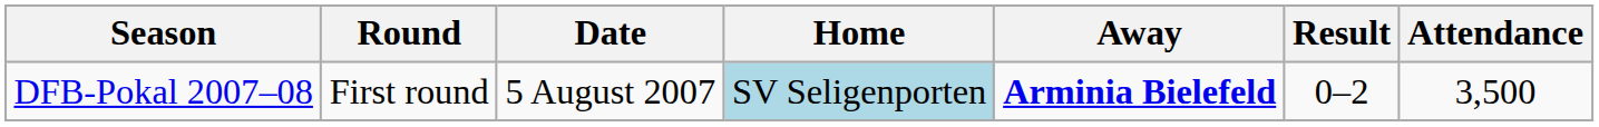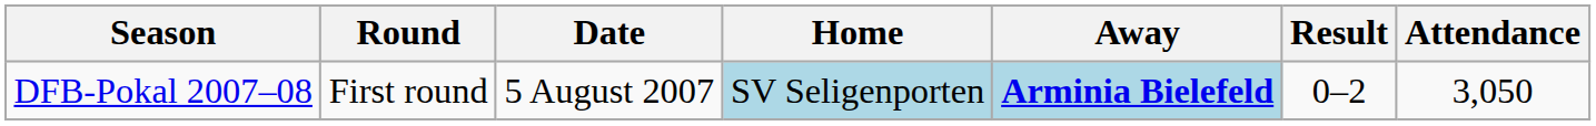 <table class="wikitable">
 <tr>
 <th>Season</th>
 <th>Round</th>
 <th>Date</th>
 <th>Home</th>
 <th>Away</th>
 <th>Result</th>
 <th>Attendance</th>
 </tr>
 <tr align="center">
 <td><a href='#'>DFB-Pokal 2007–08</a></td>
 <td>First round</td>
 <td>5 August 2007</td>
 <td style="background: lightblue;">SV Seligenporten</td>
-<td><strong><a href='#'>Arminia Bielefeld</a></strong></td>
+<td style="background: lightblue;"><strong><a href='#'>Arminia Bielefeld</a></strong></td>
 <td>0–2</td>
-<td>3,500</td>
+<td>3,050</td>
 </tr>
 </table>
